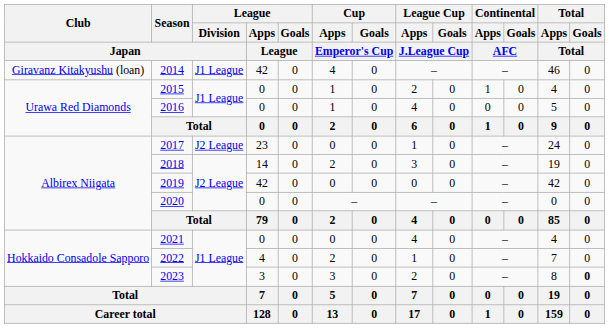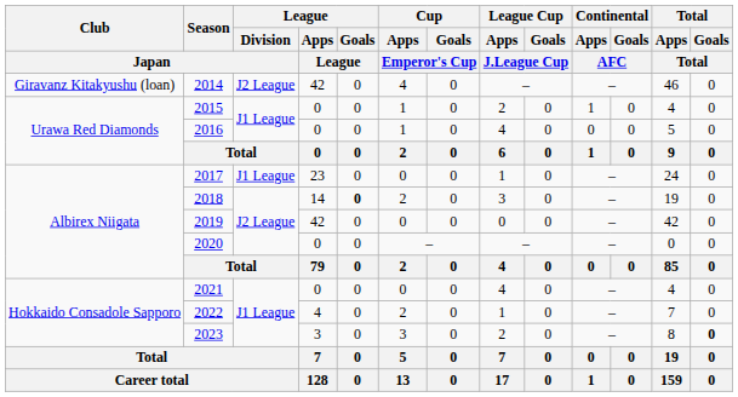 <table class="wikitable" style="text-align:center;">
 <tr>
 <th rowspan=2>Club</th>
 <th rowspan=2>Season</th>
 <th colspan=3>League</th>
 <th colspan=2>Cup</th>
 <th colspan=2>League Cup</th>
 <th colspan=2>Continental</th>
 <th colspan=2>Total</th>
 </tr>
 <tr>
 <th>Division</th>
 <th>Apps</th>
 <th>Goals</th>
 <th>Apps</th>
 <th>Goals</th>
 <th>Apps</th>
 <th>Goals</th>
 <th>Apps</th>
 <th>Goals</th>
 <th>Apps</th>
 <th>Goals</th>
 </tr>
 <tr>
 <th colspan=3>Japan</th>
 <th colspan=2>League</th>
 <th colspan=2><a href='#'>Emperor's Cup</a></th>
 <th colspan=2><a href='#'>J.League Cup</a></th>
 <th colspan=2><a href='#'>AFC</a></th>
 <th colspan=2>Total</th>
 </tr>
 <tr>
 <td><a href='#'>Giravanz Kitakyushu</a> (loan)</td>
 <td><a href='#'>2014</a></td>
-<td><a href='#'>J1 League</a></td>
+<td><a href='#'>J2 League</a></td>
 <td>42</td>
 <td>0</td>
 <td>4</td>
 <td>0</td>
 <td colspan="2">–</td>
 <td colspan="2">–</td>
 <td>46</td>
 <td>0</td>
 </tr>
 <tr>
 <td rowspan="3"><a href='#'>Urawa Red Diamonds</a></td>
 <td><a href='#'>2015</a></td>
 <td rowspan="2"><a href='#'>J1 League</a></td>
 <td>0</td>
 <td>0</td>
 <td>1</td>
 <td>0</td>
 <td>2</td>
 <td>0</td>
 <td>1</td>
 <td>0</td>
 <td>4</td>
 <td>0</td>
 </tr>
 <tr>
 <td><a href='#'>2016</a></td>
 <td>0</td>
 <td>0</td>
 <td>1</td>
 <td>0</td>
 <td>4</td>
 <td>0</td>
 <td>0</td>
 <td>0</td>
 <td>5</td>
 <td>0</td>
 </tr>
 <tr>
 <th colspan="2">Total</th>
 <th>0</th>
 <th>0</th>
 <th>2</th>
 <th>0</th>
 <th>6</th>
 <th>0</th>
 <th>1</th>
 <th>0</th>
 <th>9</th>
 <th>0</th>
 </tr>
 <tr>
 <td rowspan="5"><a href='#'>Albirex Niigata</a></td>
 <td><a href='#'>2017</a></td>
-<td><a href='#'>J2 League</a></td>
+<td><a href='#'>J1 League</a></td>
 <td>23</td>
 <td>0</td>
 <td>0</td>
 <td>0</td>
 <td>1</td>
 <td>0</td>
 <td colspan="2">–</td>
 <td>24</td>
 <td>0</td>
 </tr>
 <tr>
 <td><a href='#'>2018</a></td>
 <td rowspan="3"><a href='#'>J2 League</a></td>
 <td>14</td>
-<td>0</td>
+<td><strong>0</strong></td>
 <td>2</td>
 <td>0</td>
 <td>3</td>
 <td>0</td>
 <td colspan="2">–</td>
 <td>19</td>
 <td>0</td>
 </tr>
 <tr>
 <td><a href='#'>2019</a></td>
 <td>42</td>
 <td>0</td>
 <td>0</td>
 <td>0</td>
 <td>0</td>
 <td>0</td>
 <td colspan="2">–</td>
 <td>42</td>
 <td>0</td>
 </tr>
 <tr>
 <td><a href='#'>2020</a></td>
 <td>0</td>
 <td>0</td>
 <td colspan="2">–</td>
 <td colspan="2">–</td>
 <td colspan="2">–</td>
 <td>0</td>
 <td>0</td>
 </tr>
 <tr>
 <th colspan="2">Total</th>
 <th>79</th>
 <th>0</th>
 <th>2</th>
 <th>0</th>
 <th>4</th>
 <th>0</th>
 <th>0</th>
 <th>0</th>
 <th>85</th>
 <th>0</th>
 </tr>
 <tr>
 <td rowspan="3"><a href='#'>Hokkaido Consadole Sapporo</a></td>
 <td><a href='#'>2021</a></td>
 <td rowspan="3"><a href='#'>J1 League</a></td>
 <td>0</td>
 <td>0</td>
 <td>0</td>
 <td>0</td>
 <td>4</td>
 <td>0</td>
 <td colspan="2">–</td>
 <td>4</td>
 <td>0</td>
 </tr>
 <tr>
 <td><a href='#'>2022</a></td>
 <td>4</td>
 <td>0</td>
 <td>2</td>
 <td>0</td>
 <td>1</td>
 <td>0</td>
 <td colspan="2">–</td>
 <td>7</td>
 <td>0</td>
 </tr>
 <tr>
 <td><a href='#'>2023</a></td>
 <td>3</td>
 <td>0</td>
 <td>3</td>
 <td>0</td>
 <td>2</td>
 <td>0</td>
 <td colspan="2">–</td>
 <td>8</td>
 <td><strong>0</strong></td>
 </tr>
 <tr>
 <th colspan="3">Total</th>
 <th>7</th>
 <th>0</th>
 <th>5</th>
 <th>0</th>
 <th>7</th>
 <th>0</th>
 <th>0</th>
 <th>0</th>
 <th>19</th>
 <th>0</th>
 </tr>
 <tr>
 <th colspan=3>Career total</th>
 <th>128</th>
 <th>0</th>
 <th>13</th>
 <th>0</th>
 <th>17</th>
 <th>0</th>
 <th>1</th>
 <th>0</th>
 <th>159</th>
 <th>0</th>
 </tr>
 </table>
